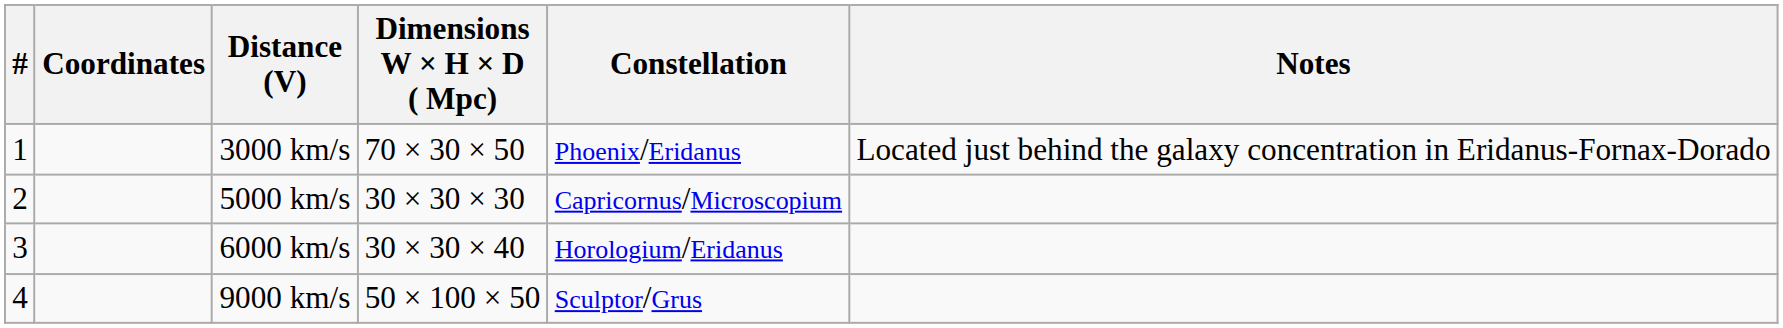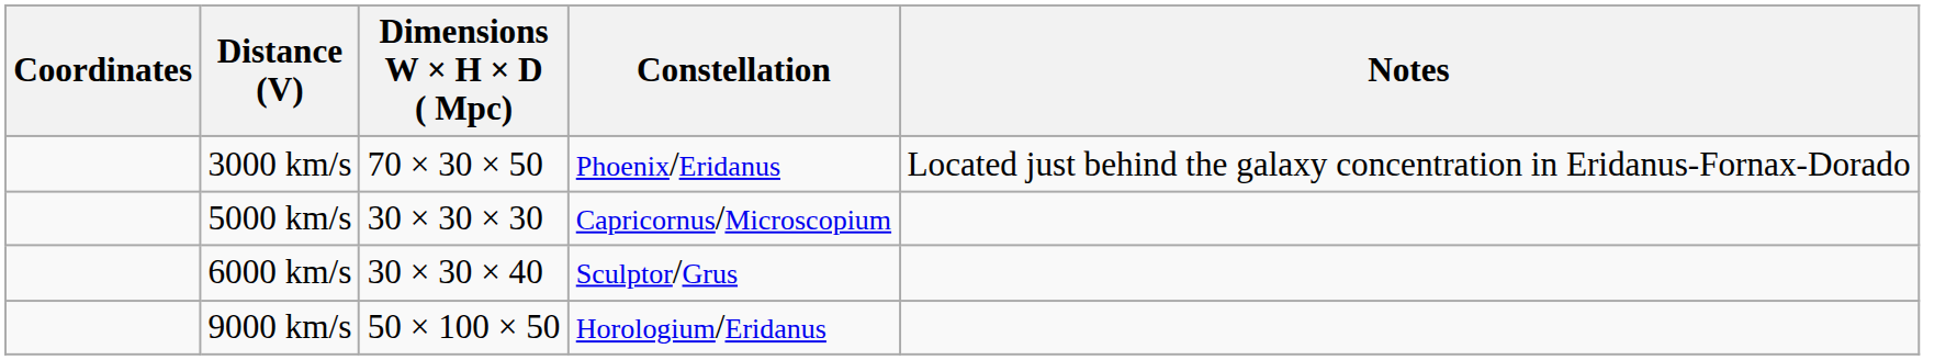 <table class="wikitable sortable">
 <tr>
-<th>#</th>
 <th>Coordinates</th>
 <th>Distance<br> (V)</th>
 <th>Dimensions <br> W × H × D <br> ( Mpc)</th>
 <th>Constellation</th>
 <th>Notes</th>
 </tr>
 <tr>
-<td>1</td>
 <td> </td>
 <td>3000 km/s</td>
 <td>70 × 30 × 50</td>
 <td><small><a href='#'>Phoenix</a></small>/<small><a href='#'>Eridanus</a></small></td>
 <td>Located just behind the galaxy concentration in Eridanus-Fornax-Dorado</td>
 </tr>
 <tr>
-<td>2</td>
 <td> </td>
 <td>5000 km/s</td>
 <td>30 × 30 × 30</td>
 <td><small><a href='#'>Capricornus</a></small>/<small><a href='#'>Microscopium</a></small></td>
 <td></td>
 </tr>
 <tr>
-<td>3</td>
 <td> </td>
 <td>6000 km/s</td>
 <td>30 × 30 × 40</td>
+<td><small><a href='#'>Sculptor</a></small>/<small><a href='#'>Grus</a></small></td>
+<td></td>
+</tr>
+<tr>
+<td> </td>
+<td>9000 km/s</td>
+<td>50 × 100 × 50</td>
 <td><small><a href='#'>Horologium</a></small>/<small><a href='#'>Eridanus</a></small></td>
 <td></td>
 </tr>
-<tr>
-<td>4</td>
-<td> </td>
-<td>9000 km/s</td>
-<td>50 × 100 × 50</td>
-<td><small><a href='#'>Sculptor</a></small>/<small><a href='#'>Grus</a></small></td>
-<td></td>
-</tr>
 </table>
